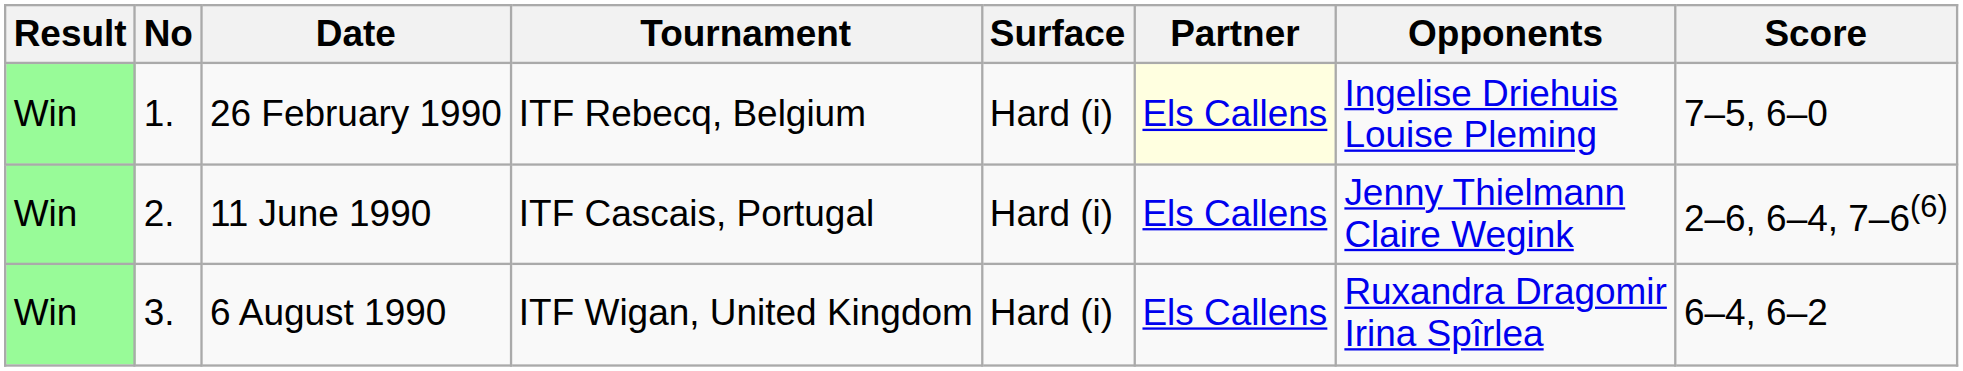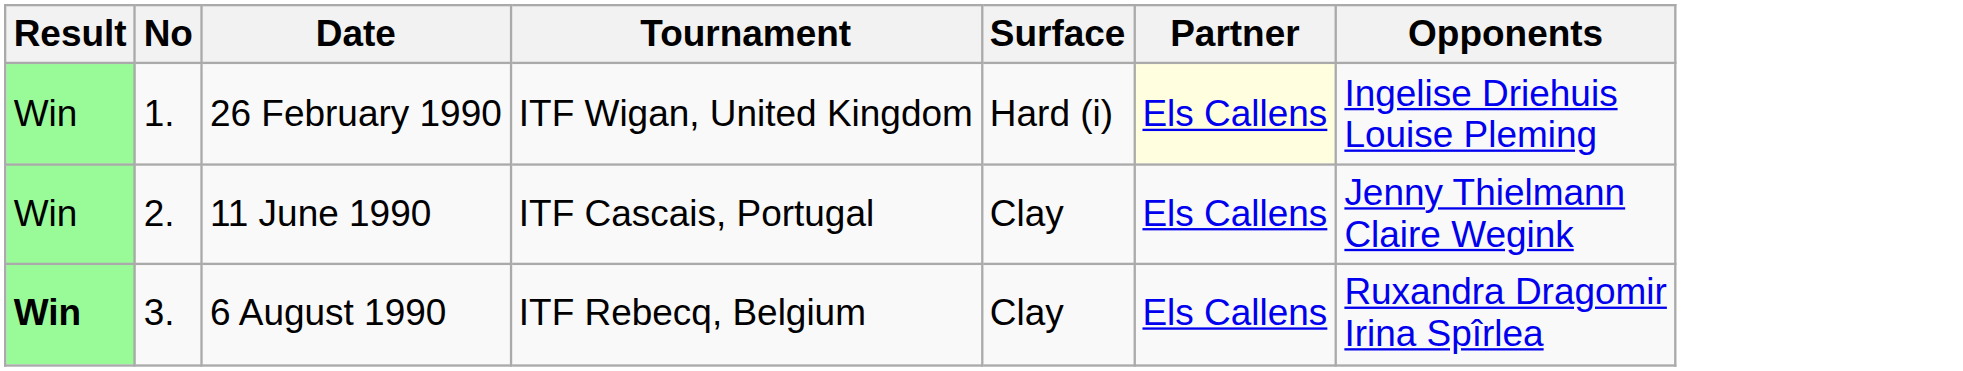 <table class="sortable wikitable">
 <tr>
 <th>Result</th>
 <th>No</th>
 <th>Date</th>
 <th>Tournament</th>
 <th>Surface</th>
 <th>Partner</th>
 <th>Opponents</th>
-<th>Score</th>
 </tr>
 <tr>
 <td style="background:#98fb98;">Win</td>
 <td>1.</td>
 <td>26 February 1990</td>
-<td>ITF Rebecq, Belgium</td>
+<td>ITF Wigan, United Kingdom</td>
 <td>Hard (i)</td>
 <td style="background: lightyellow;"> <a href='#'>Els Callens</a></td>
 <td> <a href='#'>Ingelise Driehuis</a><br> <a href='#'>Louise Pleming</a></td>
-<td>7–5, 6–0</td>
 </tr>
 <tr>
 <td style="background:#98fb98;">Win</td>
 <td>2.</td>
 <td>11 June 1990</td>
 <td>ITF Cascais, Portugal</td>
-<td>Hard (i)</td>
+<td>Clay</td>
 <td> <a href='#'>Els Callens</a></td>
 <td> <a href='#'>Jenny Thielmann</a><br> <a href='#'>Claire Wegink</a></td>
-<td>2–6, 6–4, 7–6<sup>(6)</sup></td>
 </tr>
 <tr>
-<td style="background:#98fb98;">Win</td>
+<td style="background:#98fb98;"><strong>Win</strong></td>
 <td>3.</td>
 <td>6 August 1990</td>
-<td>ITF Wigan, United Kingdom</td>
-<td>Hard (i)</td>
+<td>ITF Rebecq, Belgium</td>
+<td>Clay</td>
 <td> <a href='#'>Els Callens</a></td>
 <td> <a href='#'>Ruxandra Dragomir</a><br> <a href='#'>Irina Spîrlea</a></td>
-<td>6–4, 6–2</td>
 </tr>
 </table>
